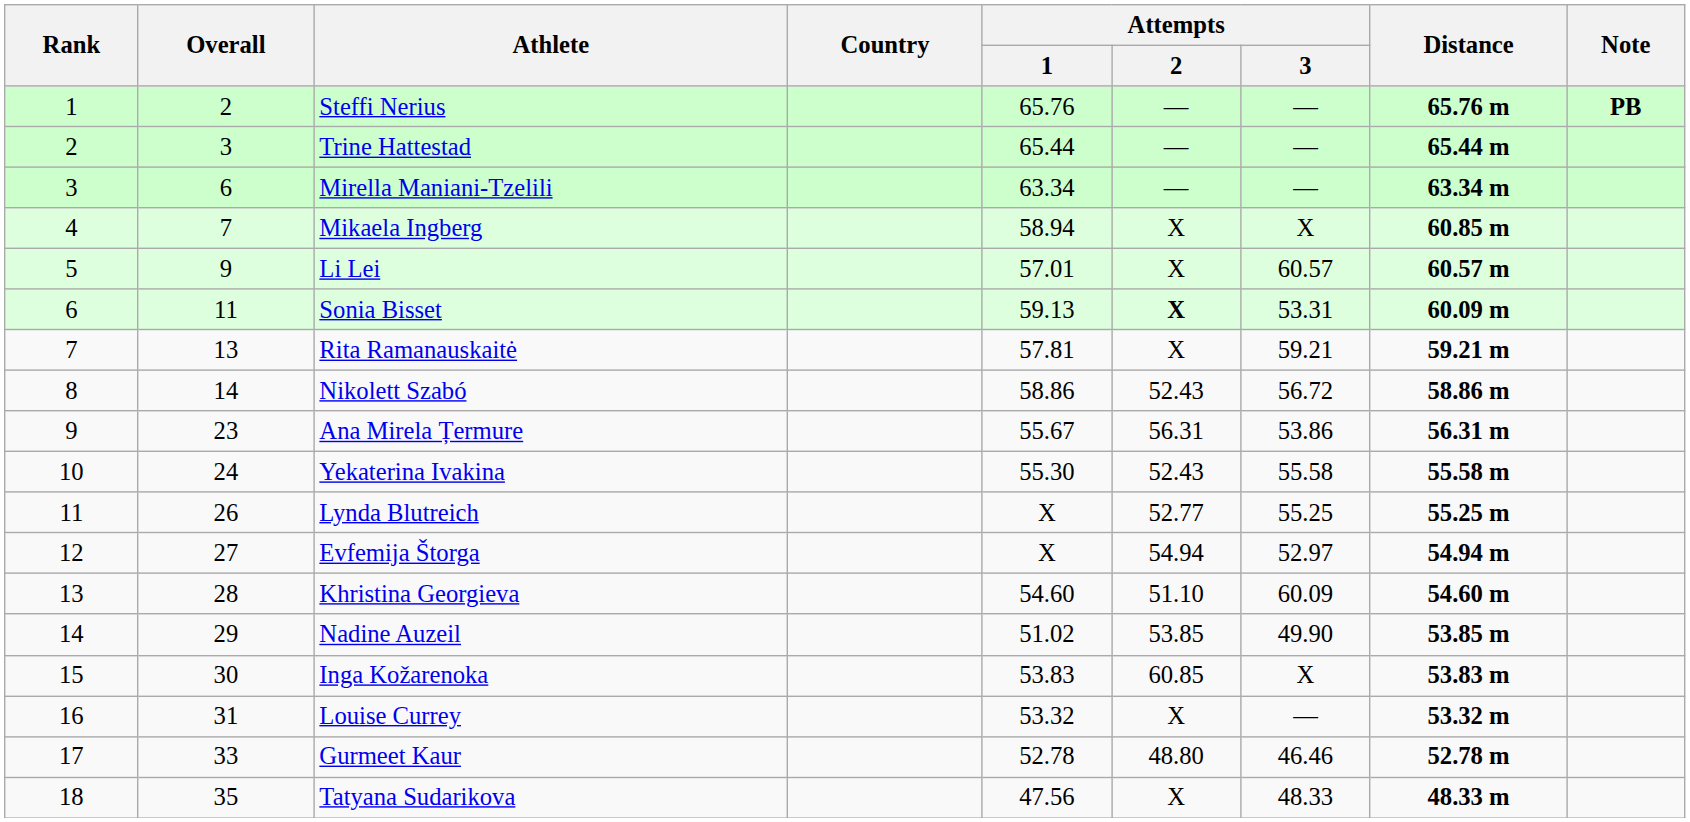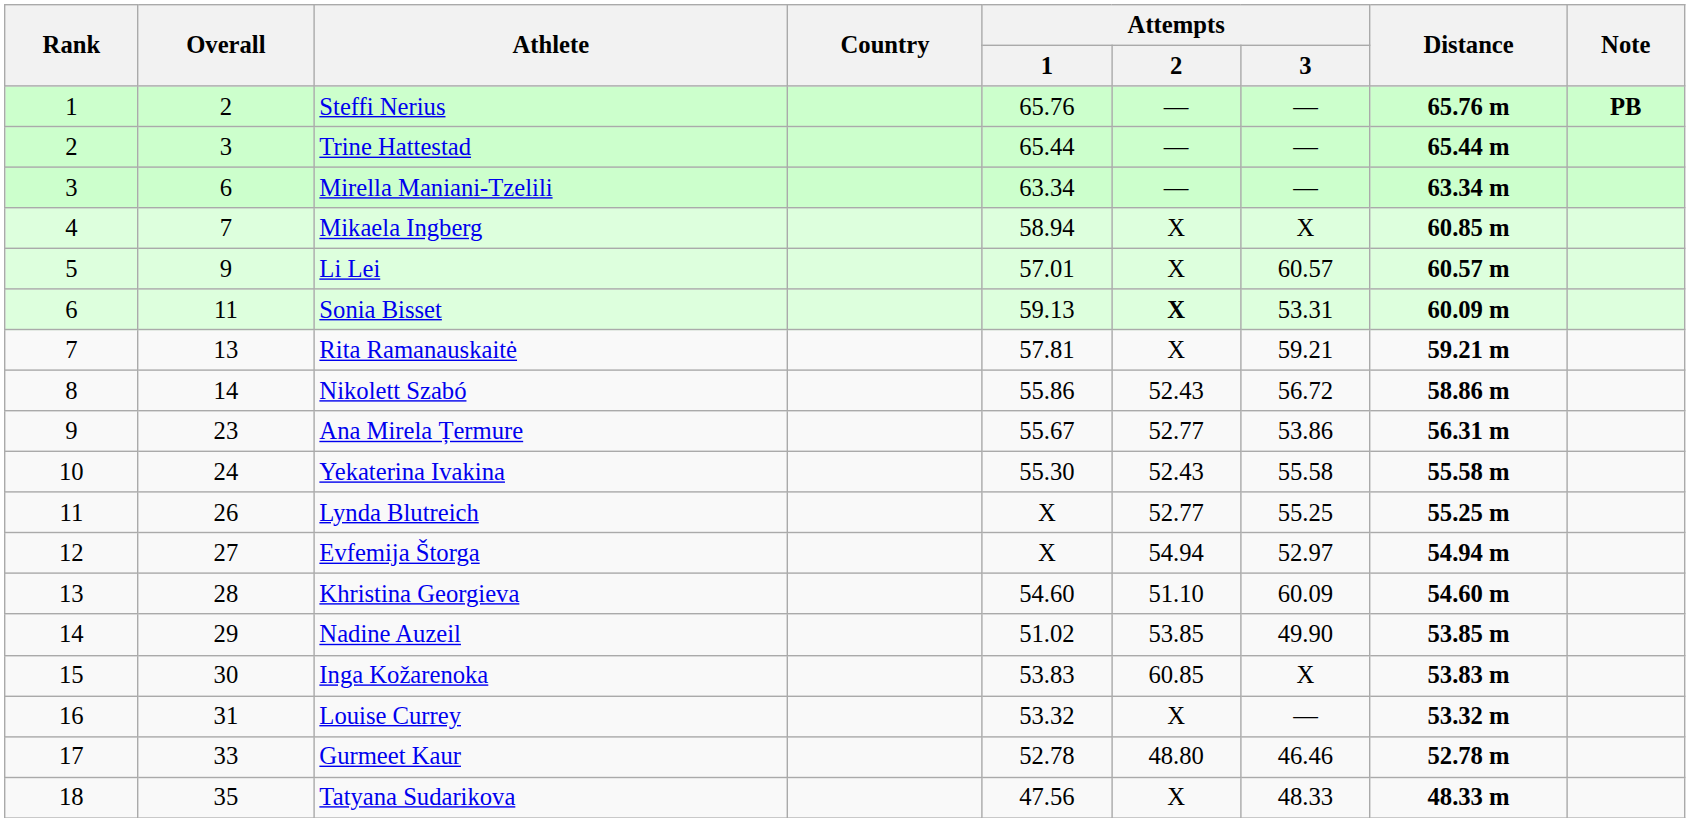 <table class="wikitable sortable" style=" text-align:center; font-size:110%;" width="95%">
 <tr>
 <th rowspan="2">Rank</th>
 <th rowspan="2">Overall</th>
 <th rowspan="2">Athlete</th>
 <th rowspan="2">Country</th>
 <th colspan="3">Attempts</th>
 <th rowspan="2">Distance</th>
 <th rowspan="2">Note</th>
 </tr>
 <tr>
 <th>1</th>
 <th>2</th>
 <th>3</th>
 </tr>
 <tr style="background:#ccffcc;">
 <td>1</td>
 <td>2</td>
 <td align=left><a href='#'>Steffi Nerius</a></td>
 <td></td>
 <td>65.76</td>
 <td>—</td>
 <td>—</td>
 <td><strong>65.76 m</strong></td>
 <td><strong>PB</strong></td>
 </tr>
 <tr style="background:#ccffcc;">
 <td>2</td>
 <td>3</td>
 <td align=left><a href='#'>Trine Hattestad</a></td>
 <td></td>
 <td>65.44</td>
 <td>—</td>
 <td>—</td>
 <td><strong>65.44 m </strong></td>
 <td></td>
 </tr>
 <tr style="background:#ccffcc;">
 <td>3</td>
 <td>6</td>
 <td align=left><a href='#'>Mirella Maniani-Tzelili</a></td>
 <td></td>
 <td>63.34</td>
 <td>—</td>
 <td>—</td>
 <td><strong>63.34 m </strong></td>
 <td></td>
 </tr>
 <tr style="background:#ddffdd;">
 <td>4</td>
 <td>7</td>
 <td align=left><a href='#'>Mikaela Ingberg</a></td>
 <td></td>
 <td>58.94</td>
 <td>X</td>
 <td>X</td>
 <td><strong>60.85 m </strong></td>
 <td></td>
 </tr>
 <tr style="background:#ddffdd;">
 <td>5</td>
 <td>9</td>
 <td align=left><a href='#'>Li Lei</a></td>
 <td></td>
 <td>57.01</td>
 <td>X</td>
 <td>60.57</td>
 <td><strong>60.57 m </strong></td>
 <td></td>
 </tr>
 <tr style="background:#ddffdd;">
 <td>6</td>
 <td>11</td>
 <td align=left><a href='#'>Sonia Bisset</a></td>
 <td></td>
 <td>59.13</td>
 <td><strong>X</strong></td>
 <td>53.31</td>
 <td><strong>60.09 m </strong></td>
 <td></td>
 </tr>
 <tr>
 <td>7</td>
 <td>13</td>
 <td align=left><a href='#'>Rita Ramanauskaitė</a></td>
 <td></td>
 <td>57.81</td>
 <td>X</td>
 <td>59.21</td>
 <td><strong>59.21 m </strong></td>
 <td></td>
 </tr>
 <tr>
 <td>8</td>
 <td>14</td>
 <td align=left><a href='#'>Nikolett Szabó</a></td>
 <td></td>
-<td>58.86</td>
+<td>55.86</td>
 <td>52.43</td>
 <td>56.72</td>
 <td><strong>58.86 m </strong></td>
 <td></td>
 </tr>
 <tr>
 <td>9</td>
 <td>23</td>
 <td align=left><a href='#'>Ana Mirela Țermure</a></td>
 <td></td>
 <td>55.67</td>
-<td>56.31</td>
+<td>52.77</td>
 <td>53.86</td>
 <td><strong>56.31 m </strong></td>
 <td></td>
 </tr>
 <tr>
 <td>10</td>
 <td>24</td>
 <td align=left><a href='#'>Yekaterina Ivakina</a></td>
 <td></td>
 <td>55.30</td>
 <td>52.43</td>
 <td>55.58</td>
 <td><strong>55.58 m </strong></td>
 <td></td>
 </tr>
 <tr>
 <td>11</td>
 <td>26</td>
 <td align=left><a href='#'>Lynda Blutreich</a></td>
 <td></td>
 <td>X</td>
 <td>52.77</td>
 <td>55.25</td>
 <td><strong>55.25 m </strong></td>
 <td></td>
 </tr>
 <tr>
 <td>12</td>
 <td>27</td>
 <td align=left><a href='#'>Evfemija Štorga</a></td>
 <td></td>
 <td>X</td>
 <td>54.94</td>
 <td>52.97</td>
 <td><strong>54.94 m </strong></td>
 <td></td>
 </tr>
 <tr>
 <td>13</td>
 <td>28</td>
 <td align=left><a href='#'>Khristina Georgieva</a></td>
 <td></td>
 <td>54.60</td>
 <td>51.10</td>
 <td>60.09</td>
 <td><strong>54.60 m </strong></td>
 <td></td>
 </tr>
 <tr>
 <td>14</td>
 <td>29</td>
 <td align=left><a href='#'>Nadine Auzeil</a></td>
 <td></td>
 <td>51.02</td>
 <td>53.85</td>
 <td>49.90</td>
 <td><strong>53.85 m </strong></td>
 <td></td>
 </tr>
 <tr>
 <td>15</td>
 <td>30</td>
 <td align=left><a href='#'>Inga Kožarenoka</a></td>
 <td></td>
 <td>53.83</td>
 <td>60.85</td>
 <td>X</td>
 <td><strong>53.83 m </strong></td>
 <td></td>
 </tr>
 <tr>
 <td>16</td>
 <td>31</td>
 <td align=left><a href='#'>Louise Currey</a></td>
 <td></td>
 <td>53.32</td>
 <td>X</td>
 <td>—</td>
 <td><strong>53.32 m </strong></td>
 <td></td>
 </tr>
 <tr>
 <td>17</td>
 <td>33</td>
 <td align=left><a href='#'>Gurmeet Kaur</a></td>
 <td></td>
 <td>52.78</td>
 <td>48.80</td>
 <td>46.46</td>
 <td><strong>52.78 m </strong></td>
 <td></td>
 </tr>
 <tr>
 <td>18</td>
 <td>35</td>
 <td align=left><a href='#'>Tatyana Sudarikova</a></td>
 <td></td>
 <td>47.56</td>
 <td>X</td>
 <td>48.33</td>
 <td><strong>48.33 m </strong></td>
 <td></td>
 </tr>
 </table>
